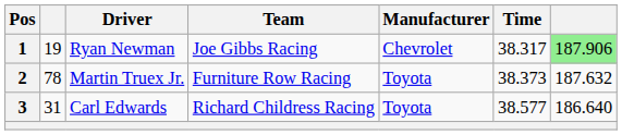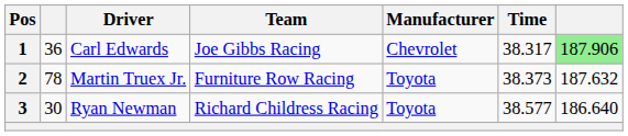 <table class="wikitable" style="font-size:95%">
 <tr>
 <th>Pos</th>
 <th></th>
 <th>Driver</th>
 <th>Team</th>
 <th>Manufacturer</th>
 <th>Time</th>
 <th></th>
 </tr>
 <tr>
 <th>1</th>
-<td>19</td>
-<td><a href='#'>Ryan Newman</a></td>
+<td>36</td>
+<td><a href='#'>Carl Edwards</a></td>
 <td><a href='#'>Joe Gibbs Racing</a></td>
 <td><a href='#'>Chevrolet</a></td>
 <td>38.317</td>
 <td style="background: lightgreen;">187.906</td>
 </tr>
 <tr>
 <th>2</th>
 <td>78</td>
 <td><a href='#'>Martin Truex Jr.</a></td>
 <td><a href='#'>Furniture Row Racing</a></td>
 <td><a href='#'>Toyota</a></td>
 <td>38.373</td>
 <td>187.632</td>
 </tr>
 <tr>
 <th>3</th>
-<td>31</td>
-<td><a href='#'>Carl Edwards</a></td>
+<td>30</td>
+<td><a href='#'>Ryan Newman</a></td>
 <td><a href='#'>Richard Childress Racing</a></td>
 <td><a href='#'>Toyota</a></td>
 <td>38.577</td>
 <td>186.640</td>
 </tr>
 <tr>
 <th colspan="7"></th>
 </tr>
 </table>
